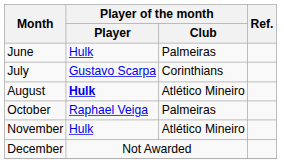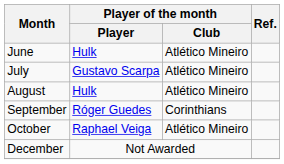 <table class="wikitable">
 <tr>
 <th rowspan="2">Month</th>
 <th colspan="2">Player of the month</th>
 <th rowspan="2">Ref.</th>
 </tr>
 <tr>
 <th>Player</th>
 <th>Club</th>
 </tr>
 <tr>
 <td>June</td>
 <td> <a href='#'>Hulk</a></td>
-<td>Palmeiras</td>
+<td>Atlético Mineiro</td>
 <td align="center"></td>
 </tr>
 <tr>
 <td>July</td>
 <td> <a href='#'>Gustavo Scarpa</a></td>
-<td>Corinthians</td>
+<td>Atlético Mineiro</td>
 <td align="center"></td>
 </tr>
 <tr>
 <td>August</td>
-<td><strong> <a href='#'>Hulk</a></strong></td>
+<td> <a href='#'>Hulk</a></td>
 <td>Atlético Mineiro</td>
+<td align="center"></td>
+</tr>
+<tr>
+<td>September</td>
+<td> <a href='#'>Róger Guedes</a></td>
+<td>Corinthians</td>
 <td align="center"></td>
 </tr>
 <tr>
 <td>October</td>
 <td> <a href='#'>Raphael Veiga</a></td>
-<td>Palmeiras</td>
-<td align="center"></td>
-</tr>
-<tr>
-<td>November</td>
-<td> <a href='#'>Hulk</a></td>
 <td>Atlético Mineiro</td>
 <td align="center"></td>
 </tr>
 <tr>
 <td>December</td>
 <td align="center" colspan="2">Not Awarded</td>
 <td></td>
 </tr>
 <tr>
 </tr>
 </table>
